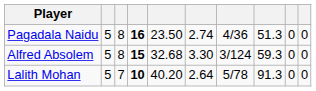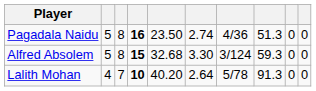 <table class="wikitable sortable" style="text-align: center;">
 <tr>
 <th class="unsortable">Player</th>
 <th></th>
 <th></th>
 <th></th>
 <th></th>
 <th></th>
 <th></th>
 <th></th>
 <th></th>
 <th></th>
 </tr>
 <tr>
 <td style="text-align:left"><a href='#'>Pagadala Naidu</a></td>
 <td style="text-align:left">5</td>
 <td>8</td>
 <td><strong>16</strong></td>
 <td>23.50</td>
 <td>2.74</td>
 <td>4/36</td>
 <td>51.3</td>
 <td>0</td>
 <td>0</td>
 </tr>
 <tr>
 <td style="text-align:left"><a href='#'>Alfred Absolem</a></td>
 <td style="text-align:left">5</td>
 <td>8</td>
 <td><strong>15</strong></td>
 <td>32.68</td>
 <td>3.30</td>
 <td>3/124</td>
 <td>59.3</td>
 <td>0</td>
 <td>0</td>
 </tr>
 <tr>
 <td style="text-align:left"><a href='#'>Lalith Mohan</a></td>
-<td style="text-align:left">5</td>
+<td style="text-align:left">4</td>
 <td>7</td>
 <td><strong>10</strong></td>
 <td>40.20</td>
 <td>2.64</td>
 <td>5/78</td>
 <td>91.3</td>
 <td>0</td>
 <td>0</td>
 </tr>
 </table>
